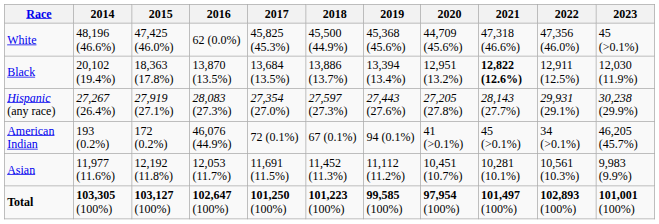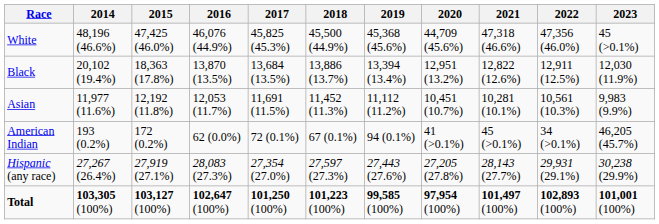 <table class="wikitable plainrowheaders sortable collapsible collapsed" style="text-align:left;">
 <tr>
 <th><a href='#'>Race</a></th>
 <th>2014</th>
 <th>2015</th>
 <th>2016</th>
 <th>2017</th>
 <th>2018</th>
 <th>2019</th>
 <th>2020</th>
 <th>2021</th>
 <th>2022</th>
 <th>2023</th>
 </tr>
 <tr>
 <td><a href='#'>White</a></td>
 <td>48,196 (46.6%)</td>
 <td>47,425 (46.0%)</td>
-<td>62 (0.0%)</td>
+<td>46,076 (44.9%)</td>
 <td>45,825 (45.3%)</td>
 <td>45,500 (44.9%)</td>
 <td>45,368 (45.6%)</td>
 <td>44,709 (45.6%)</td>
 <td>47,318 (46.6%)</td>
 <td>47,356 (46.0%)</td>
 <td>45 (>0.1%)</td>
 </tr>
 <tr>
 <td><a href='#'>Black</a></td>
 <td>20,102 (19.4%)</td>
 <td>18,363 (17.8%)</td>
 <td>13,870 (13.5%)</td>
 <td>13,684 (13.5%)</td>
 <td>13,886 (13.7%)</td>
 <td>13,394 (13.4%)</td>
 <td>12,951 (13.2%)</td>
-<td><strong>12,822 (12.6%)</strong></td>
+<td>12,822 (12.6%)</td>
 <td>12,911 (12.5%)</td>
 <td>12,030 (11.9%)</td>
+</tr>
+<tr>
+<td><a href='#'>Asian</a></td>
+<td>11,977 (11.6%)</td>
+<td>12,192 (11.8%)</td>
+<td>12,053 (11.7%)</td>
+<td>11,691 (11.5%)</td>
+<td>11,452 (11.3%)</td>
+<td>11,112 (11.2%)</td>
+<td>10,451 (10.7%)</td>
+<td>10,281 (10.1%)</td>
+<td>10,561 (10.3%)</td>
+<td>9,983 (9.9%)</td>
+</tr>
+<tr>
+<td><a href='#'>American Indian</a></td>
+<td>193 (0.2%)</td>
+<td>172 (0.2%)</td>
+<td>62 (0.0%)</td>
+<td>72 (0.1%)</td>
+<td>67 (0.1%)</td>
+<td>94 (0.1%)</td>
+<td>41 (>0.1%)</td>
+<td>45 (>0.1%)</td>
+<td>34 (>0.1%)</td>
+<td>46,205 (45.7%)</td>
 </tr>
 <tr>
 <td><em><a href='#'>Hispanic</a></em> (any race)</td>
 <td><em>27,267</em> (26.4%)</td>
 <td><em>27,919</em> (27.1%)</td>
 <td><em>28,083</em> (27.3%)</td>
 <td><em>27,354</em> (27.0%)</td>
 <td><em>27,597</em> (27.3%)</td>
 <td><em>27,443</em> (27.6%)</td>
 <td><em>27,205</em> (27.8%)</td>
 <td><em>28,143</em> (27.7%)</td>
 <td><em>29,931</em> (29.1%)</td>
 <td><em>30,238</em> (29.9%)</td>
 </tr>
 <tr>
-<td><a href='#'>American Indian</a></td>
-<td>193 (0.2%)</td>
-<td>172 (0.2%)</td>
-<td>46,076 (44.9%)</td>
-<td>72 (0.1%)</td>
-<td>67 (0.1%)</td>
-<td>94 (0.1%)</td>
-<td>41 (>0.1%)</td>
-<td>45 (>0.1%)</td>
-<td>34 (>0.1%)</td>
-<td>46,205 (45.7%)</td>
-</tr>
-<tr>
-<td><a href='#'>Asian</a></td>
-<td>11,977 (11.6%)</td>
-<td>12,192 (11.8%)</td>
-<td>12,053 (11.7%)</td>
-<td>11,691 (11.5%)</td>
-<td>11,452 (11.3%)</td>
-<td>11,112 (11.2%)</td>
-<td>10,451 (10.7%)</td>
-<td>10,281 (10.1%)</td>
-<td>10,561 (10.3%)</td>
-<td>9,983 (9.9%)</td>
-</tr>
-<tr>
 <td><strong>Total</strong></td>
 <td><strong>103,305</strong> (100%)</td>
 <td><strong>103,127</strong> (100%)</td>
 <td><strong>102,647</strong> (100%)</td>
 <td><strong>101,250</strong> (100%)</td>
 <td><strong>101,223</strong> (100%)</td>
 <td><strong>99,585</strong> (100%)</td>
 <td><strong>97,954</strong> (100%)</td>
 <td><strong>101,497</strong> (100%)</td>
 <td><strong>102,893</strong> (100%)</td>
 <td><strong>101,001</strong> (100%)</td>
 </tr>
 </table>
